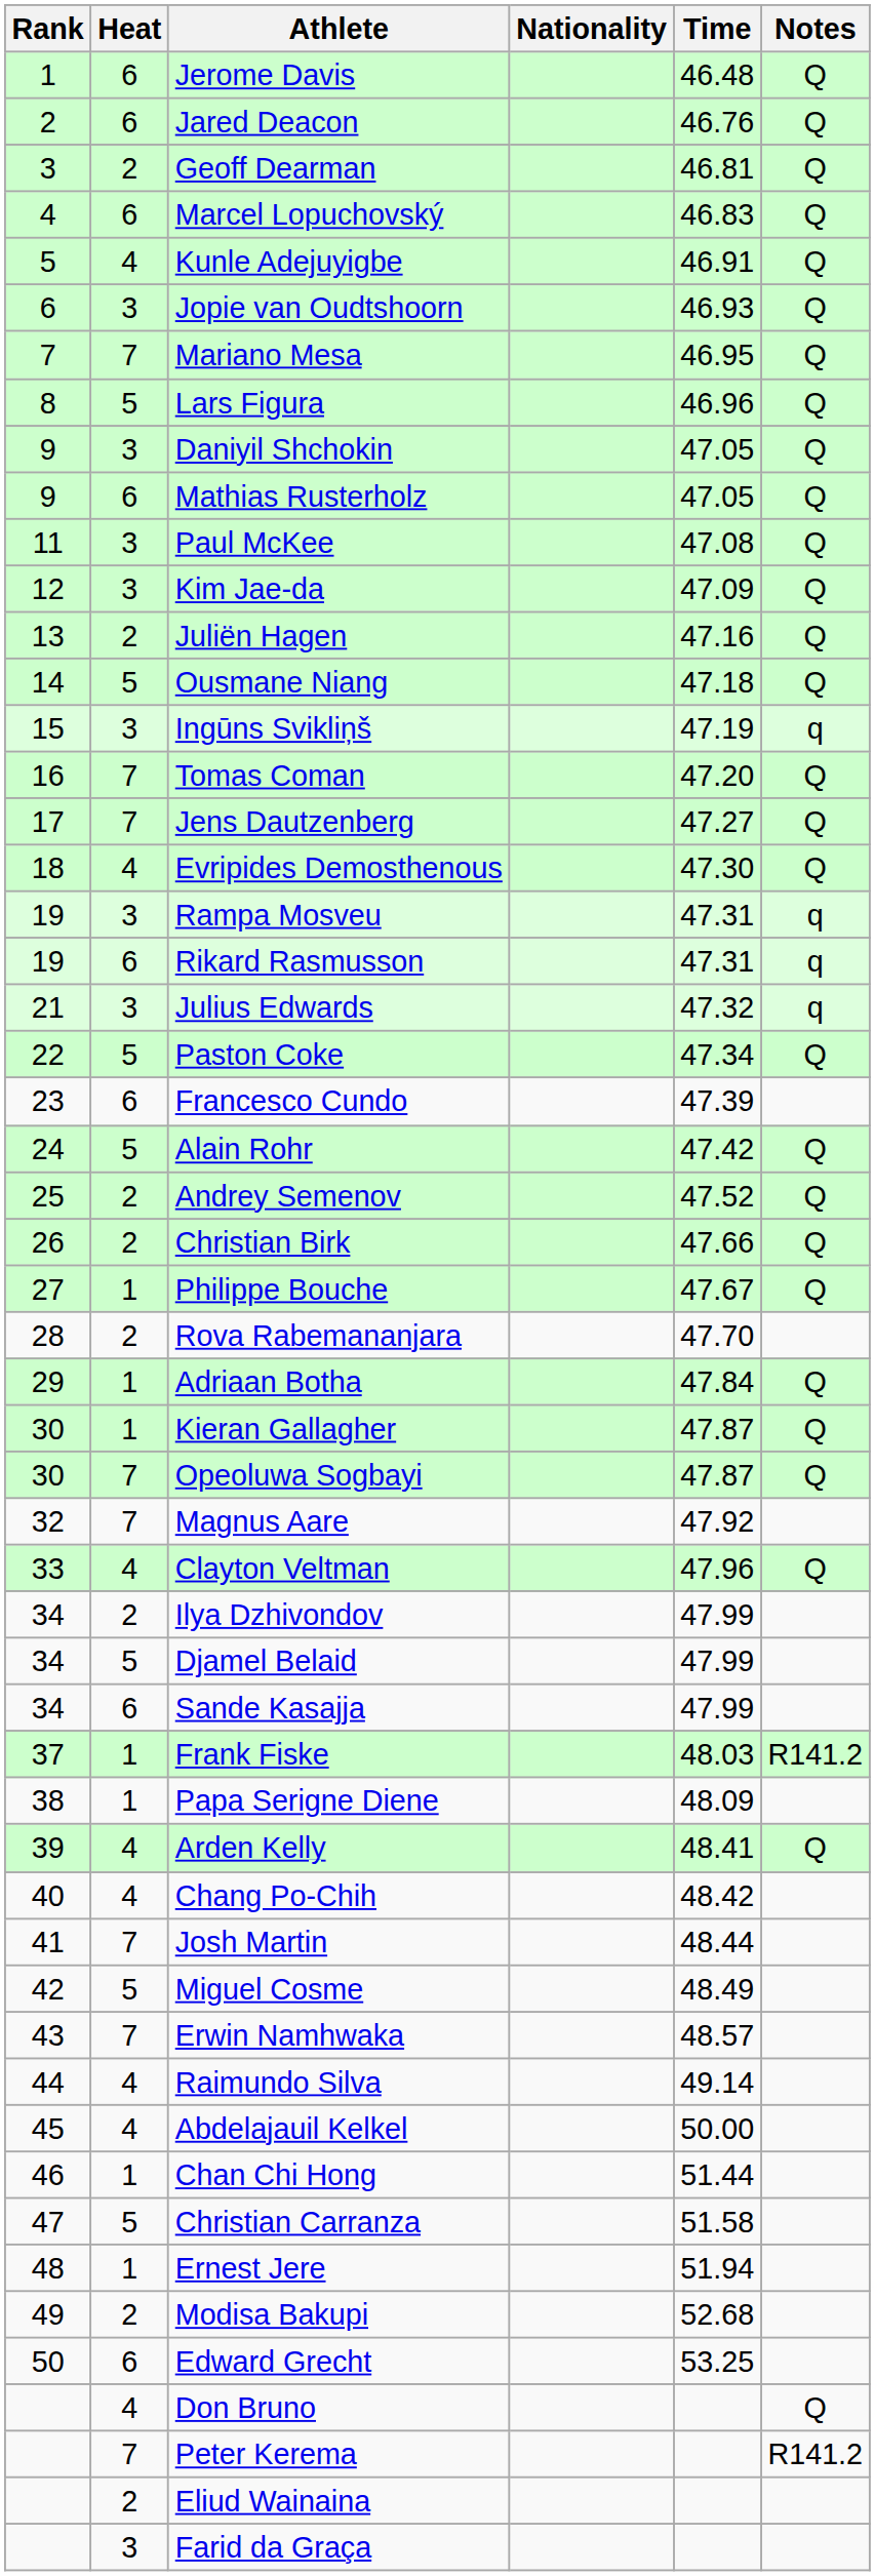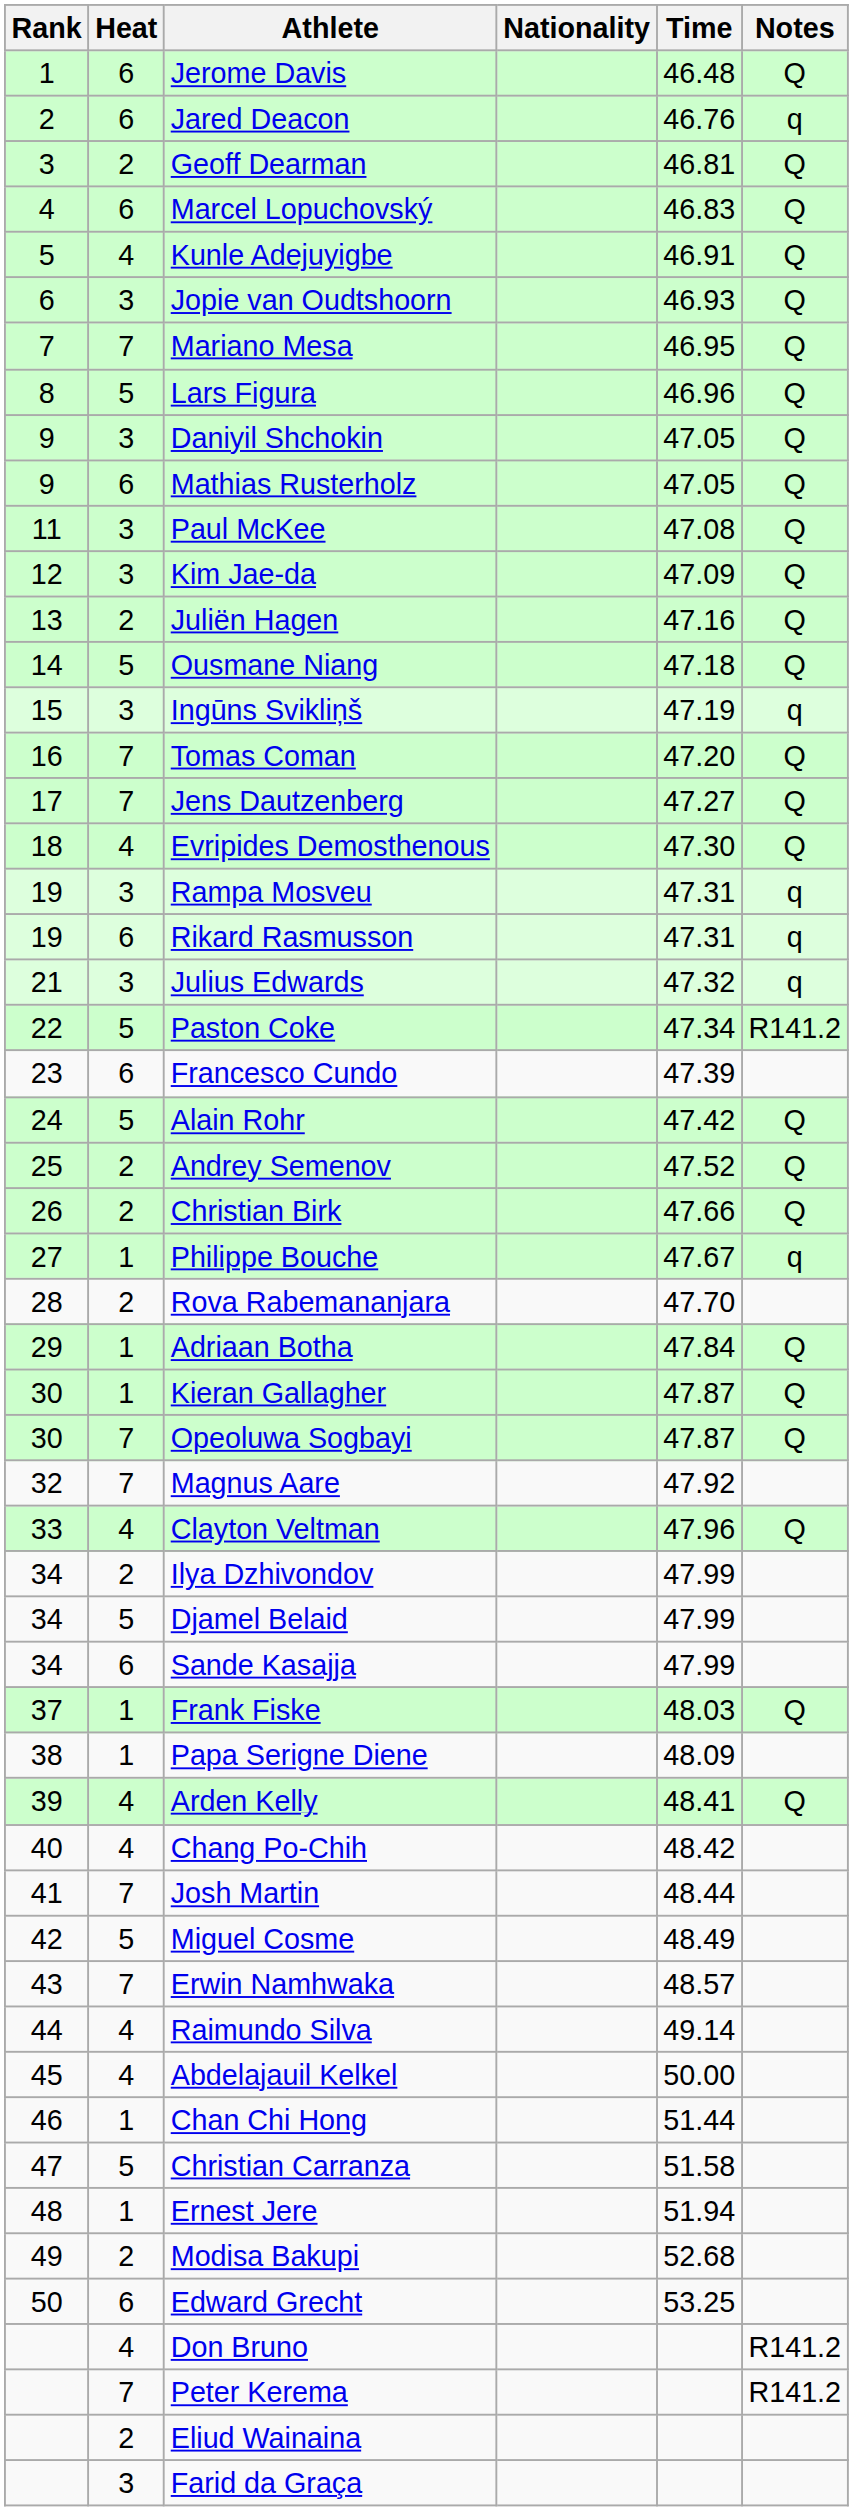 <table class="wikitable sortable" style="text-align:center;font-size:95%">
 <tr>
 <th>Rank</th>
 <th>Heat</th>
 <th>Athlete</th>
 <th>Nationality</th>
 <th>Time</th>
 <th>Notes</th>
 </tr>
 <tr bgcolor=ccffcc>
 <td>1</td>
 <td>6</td>
 <td align="left"><a href='#'>Jerome Davis</a></td>
 <td align=left></td>
 <td>46.48</td>
 <td>Q</td>
 </tr>
 <tr bgcolor=ccffcc>
 <td>2</td>
 <td>6</td>
 <td align="left"><a href='#'>Jared Deacon</a></td>
 <td align=left></td>
 <td>46.76</td>
-<td>Q</td>
+<td>q</td>
 </tr>
 <tr bgcolor=ccffcc>
 <td>3</td>
 <td>2</td>
 <td align="left"><a href='#'>Geoff Dearman</a></td>
 <td align=left></td>
 <td>46.81</td>
 <td>Q</td>
 </tr>
 <tr bgcolor=ccffcc>
 <td>4</td>
 <td>6</td>
 <td align="left"><a href='#'>Marcel Lopuchovský</a></td>
 <td align=left></td>
 <td>46.83</td>
 <td>Q</td>
 </tr>
 <tr bgcolor=ccffcc>
 <td>5</td>
 <td>4</td>
 <td align="left"><a href='#'>Kunle Adejuyigbe</a></td>
 <td align=left></td>
 <td>46.91</td>
 <td>Q</td>
 </tr>
 <tr bgcolor=ccffcc>
 <td>6</td>
 <td>3</td>
 <td align="left"><a href='#'>Jopie van Oudtshoorn</a></td>
 <td align=left></td>
 <td>46.93</td>
 <td>Q</td>
 </tr>
 <tr bgcolor=ccffcc>
 <td>7</td>
 <td>7</td>
 <td align="left"><a href='#'>Mariano Mesa</a></td>
 <td align=left></td>
 <td>46.95</td>
 <td>Q</td>
 </tr>
 <tr bgcolor=ccffcc>
 <td>8</td>
 <td>5</td>
 <td align="left"><a href='#'>Lars Figura</a></td>
 <td align=left></td>
 <td>46.96</td>
 <td>Q</td>
 </tr>
 <tr bgcolor=ccffcc>
 <td>9</td>
 <td>3</td>
 <td align="left"><a href='#'>Daniyil Shchokin</a></td>
 <td align=left></td>
 <td>47.05</td>
 <td>Q</td>
 </tr>
 <tr bgcolor=ccffcc>
 <td>9</td>
 <td>6</td>
 <td align="left"><a href='#'>Mathias Rusterholz</a></td>
 <td align=left></td>
 <td>47.05</td>
 <td>Q</td>
 </tr>
 <tr bgcolor=ccffcc>
 <td>11</td>
 <td>3</td>
 <td align="left"><a href='#'>Paul McKee</a></td>
 <td align=left></td>
 <td>47.08</td>
 <td>Q</td>
 </tr>
 <tr bgcolor=ccffcc>
 <td>12</td>
 <td>3</td>
 <td align="left"><a href='#'>Kim Jae-da</a></td>
 <td align=left></td>
 <td>47.09</td>
 <td>Q</td>
 </tr>
 <tr bgcolor=ccffcc>
 <td>13</td>
 <td>2</td>
 <td align="left"><a href='#'>Juliën Hagen</a></td>
 <td align=left></td>
 <td>47.16</td>
 <td>Q</td>
 </tr>
 <tr bgcolor=ccffcc>
 <td>14</td>
 <td>5</td>
 <td align="left"><a href='#'>Ousmane Niang</a></td>
 <td align=left></td>
 <td>47.18</td>
 <td>Q</td>
 </tr>
 <tr bgcolor=ddffdd>
 <td>15</td>
 <td>3</td>
 <td align="left"><a href='#'>Ingūns Svikliņš</a></td>
 <td align=left></td>
 <td>47.19</td>
 <td>q</td>
 </tr>
 <tr bgcolor=ccffcc>
 <td>16</td>
 <td>7</td>
 <td align="left"><a href='#'>Tomas Coman</a></td>
 <td align=left></td>
 <td>47.20</td>
 <td>Q</td>
 </tr>
 <tr bgcolor=ccffcc>
 <td>17</td>
 <td>7</td>
 <td align="left"><a href='#'>Jens Dautzenberg</a></td>
 <td align=left></td>
 <td>47.27</td>
 <td>Q</td>
 </tr>
 <tr bgcolor=ccffcc>
 <td>18</td>
 <td>4</td>
 <td align="left"><a href='#'>Evripides Demosthenous</a></td>
 <td align=left></td>
 <td>47.30</td>
 <td>Q</td>
 </tr>
 <tr bgcolor=ddffdd>
 <td>19</td>
 <td>3</td>
 <td align="left"><a href='#'>Rampa Mosveu</a></td>
 <td align=left></td>
 <td>47.31</td>
 <td>q</td>
 </tr>
 <tr bgcolor=ddffdd>
 <td>19</td>
 <td>6</td>
 <td align="left"><a href='#'>Rikard Rasmusson</a></td>
 <td align=left></td>
 <td>47.31</td>
 <td>q</td>
 </tr>
 <tr bgcolor=ddffdd>
 <td>21</td>
 <td>3</td>
 <td align="left"><a href='#'>Julius Edwards</a></td>
 <td align=left></td>
 <td>47.32</td>
 <td>q</td>
 </tr>
 <tr bgcolor=ccffcc>
 <td>22</td>
 <td>5</td>
 <td align="left"><a href='#'>Paston Coke</a></td>
 <td align=left></td>
 <td>47.34</td>
-<td>Q</td>
+<td>R141.2</td>
 </tr>
 <tr>
 <td>23</td>
 <td>6</td>
 <td align="left"><a href='#'>Francesco Cundo</a></td>
 <td align=left></td>
 <td>47.39</td>
 <td></td>
 </tr>
 <tr bgcolor=ccffcc>
 <td>24</td>
 <td>5</td>
 <td align="left"><a href='#'>Alain Rohr</a></td>
 <td align=left></td>
 <td>47.42</td>
 <td>Q</td>
 </tr>
 <tr bgcolor=ccffcc>
 <td>25</td>
 <td>2</td>
 <td align="left"><a href='#'>Andrey Semenov</a></td>
 <td align=left></td>
 <td>47.52</td>
 <td>Q</td>
 </tr>
 <tr bgcolor=ccffcc>
 <td>26</td>
 <td>2</td>
 <td align="left"><a href='#'>Christian Birk</a></td>
 <td align=left></td>
 <td>47.66</td>
 <td>Q</td>
 </tr>
 <tr bgcolor=ccffcc>
 <td>27</td>
 <td>1</td>
 <td align="left"><a href='#'>Philippe Bouche</a></td>
 <td align=left></td>
 <td>47.67</td>
-<td>Q</td>
+<td>q</td>
 </tr>
 <tr>
 <td>28</td>
 <td>2</td>
 <td align="left"><a href='#'>Rova Rabemananjara</a></td>
 <td align=left></td>
 <td>47.70</td>
 <td></td>
 </tr>
 <tr bgcolor=ccffcc>
 <td>29</td>
 <td>1</td>
 <td align="left"><a href='#'>Adriaan Botha</a></td>
 <td align=left></td>
 <td>47.84</td>
 <td>Q</td>
 </tr>
 <tr bgcolor=ccffcc>
 <td>30</td>
 <td>1</td>
 <td align="left"><a href='#'>Kieran Gallagher</a></td>
 <td align=left></td>
 <td>47.87</td>
 <td>Q</td>
 </tr>
 <tr bgcolor=ccffcc>
 <td>30</td>
 <td>7</td>
 <td align="left"><a href='#'>Opeoluwa Sogbayi</a></td>
 <td align=left></td>
 <td>47.87</td>
 <td>Q</td>
 </tr>
 <tr>
 <td>32</td>
 <td>7</td>
 <td align="left"><a href='#'>Magnus Aare</a></td>
 <td align=left></td>
 <td>47.92</td>
 <td></td>
 </tr>
 <tr bgcolor=ccffcc>
 <td>33</td>
 <td>4</td>
 <td align="left"><a href='#'>Clayton Veltman</a></td>
 <td align=left></td>
 <td>47.96</td>
 <td>Q</td>
 </tr>
 <tr>
 <td>34</td>
 <td>2</td>
 <td align="left"><a href='#'>Ilya Dzhivondov</a></td>
 <td align=left></td>
 <td>47.99</td>
 <td></td>
 </tr>
 <tr>
 <td>34</td>
 <td>5</td>
 <td align="left"><a href='#'>Djamel Belaid</a></td>
 <td align=left></td>
 <td>47.99</td>
 <td></td>
 </tr>
 <tr>
 <td>34</td>
 <td>6</td>
 <td align="left"><a href='#'>Sande Kasajja</a></td>
 <td align=left></td>
 <td>47.99</td>
 <td></td>
 </tr>
 <tr bgcolor=ccffcc>
 <td>37</td>
 <td>1</td>
 <td align="left"><a href='#'>Frank Fiske</a></td>
 <td align=left></td>
 <td>48.03</td>
-<td>R141.2</td>
+<td>Q</td>
 </tr>
 <tr>
 <td>38</td>
 <td>1</td>
 <td align="left"><a href='#'>Papa Serigne Diene</a></td>
 <td align=left></td>
 <td>48.09</td>
 <td></td>
 </tr>
 <tr bgcolor=ccffcc>
 <td>39</td>
 <td>4</td>
 <td align="left"><a href='#'>Arden Kelly</a></td>
 <td align=left></td>
 <td>48.41</td>
 <td>Q</td>
 </tr>
 <tr>
 <td>40</td>
 <td>4</td>
 <td align="left"><a href='#'>Chang Po-Chih</a></td>
 <td align=left></td>
 <td>48.42</td>
 <td></td>
 </tr>
 <tr>
 <td>41</td>
 <td>7</td>
 <td align="left"><a href='#'>Josh Martin</a></td>
 <td align=left></td>
 <td>48.44</td>
 <td></td>
 </tr>
 <tr>
 <td>42</td>
 <td>5</td>
 <td align="left"><a href='#'>Miguel Cosme</a></td>
 <td align=left></td>
 <td>48.49</td>
 <td></td>
 </tr>
 <tr>
 <td>43</td>
 <td>7</td>
 <td align="left"><a href='#'>Erwin Namhwaka</a></td>
 <td align=left></td>
 <td>48.57</td>
 <td></td>
 </tr>
 <tr>
 <td>44</td>
 <td>4</td>
 <td align="left"><a href='#'>Raimundo Silva</a></td>
 <td align=left></td>
 <td>49.14</td>
 <td></td>
 </tr>
 <tr>
 <td>45</td>
 <td>4</td>
 <td align="left"><a href='#'>Abdelajauil Kelkel</a></td>
 <td align=left></td>
 <td>50.00</td>
 <td></td>
 </tr>
 <tr>
 <td>46</td>
 <td>1</td>
 <td align="left"><a href='#'>Chan Chi Hong</a></td>
 <td align=left></td>
 <td>51.44</td>
 <td></td>
 </tr>
 <tr>
 <td>47</td>
 <td>5</td>
 <td align="left"><a href='#'>Christian Carranza</a></td>
 <td align=left></td>
 <td>51.58</td>
 <td></td>
 </tr>
 <tr>
 <td>48</td>
 <td>1</td>
 <td align="left"><a href='#'>Ernest Jere</a></td>
 <td align=left></td>
 <td>51.94</td>
 <td></td>
 </tr>
 <tr>
 <td>49</td>
 <td>2</td>
 <td align="left"><a href='#'>Modisa Bakupi</a></td>
 <td align=left></td>
 <td>52.68</td>
 <td></td>
 </tr>
 <tr>
 <td>50</td>
 <td>6</td>
 <td align="left"><a href='#'>Edward Grecht</a></td>
 <td align=left></td>
 <td>53.25</td>
 <td></td>
 </tr>
 <tr>
 <td></td>
 <td>4</td>
 <td align="left"><a href='#'>Don Bruno</a></td>
 <td align=left></td>
 <td></td>
-<td>Q</td>
+<td>R141.2</td>
 </tr>
 <tr>
 <td></td>
 <td>7</td>
 <td align="left"><a href='#'>Peter Kerema</a></td>
 <td align=left></td>
 <td></td>
 <td>R141.2</td>
 </tr>
 <tr>
 <td></td>
 <td>2</td>
 <td align="left"><a href='#'>Eliud Wainaina</a></td>
 <td align=left></td>
 <td></td>
 <td></td>
 </tr>
 <tr>
 <td></td>
 <td>3</td>
 <td align="left"><a href='#'>Farid da Graça</a></td>
 <td align=left></td>
 <td></td>
 <td></td>
 </tr>
 </table>
